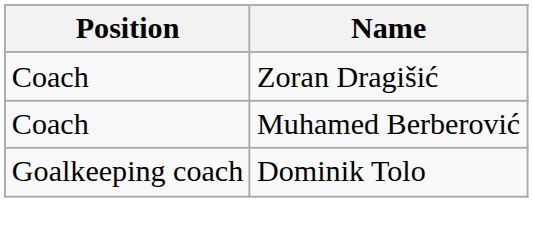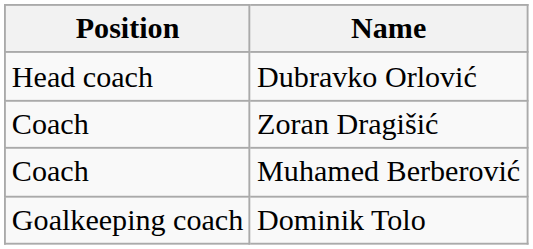 <table class="wikitable">
 <tr>
 <th>Position</th>
 <th>Name</th>
+</tr>
+<tr>
+<td>Head coach</td>
+<td> Dubravko Orlović</td>
 </tr>
 <tr>
 <td>Coach</td>
 <td> Zoran Dragišić</td>
 </tr>
 <tr>
 <td>Coach</td>
 <td> Muhamed Berberović</td>
 </tr>
 <tr>
 <td>Goalkeeping coach</td>
 <td> Dominik Tolo</td>
 </tr>
 </table>
